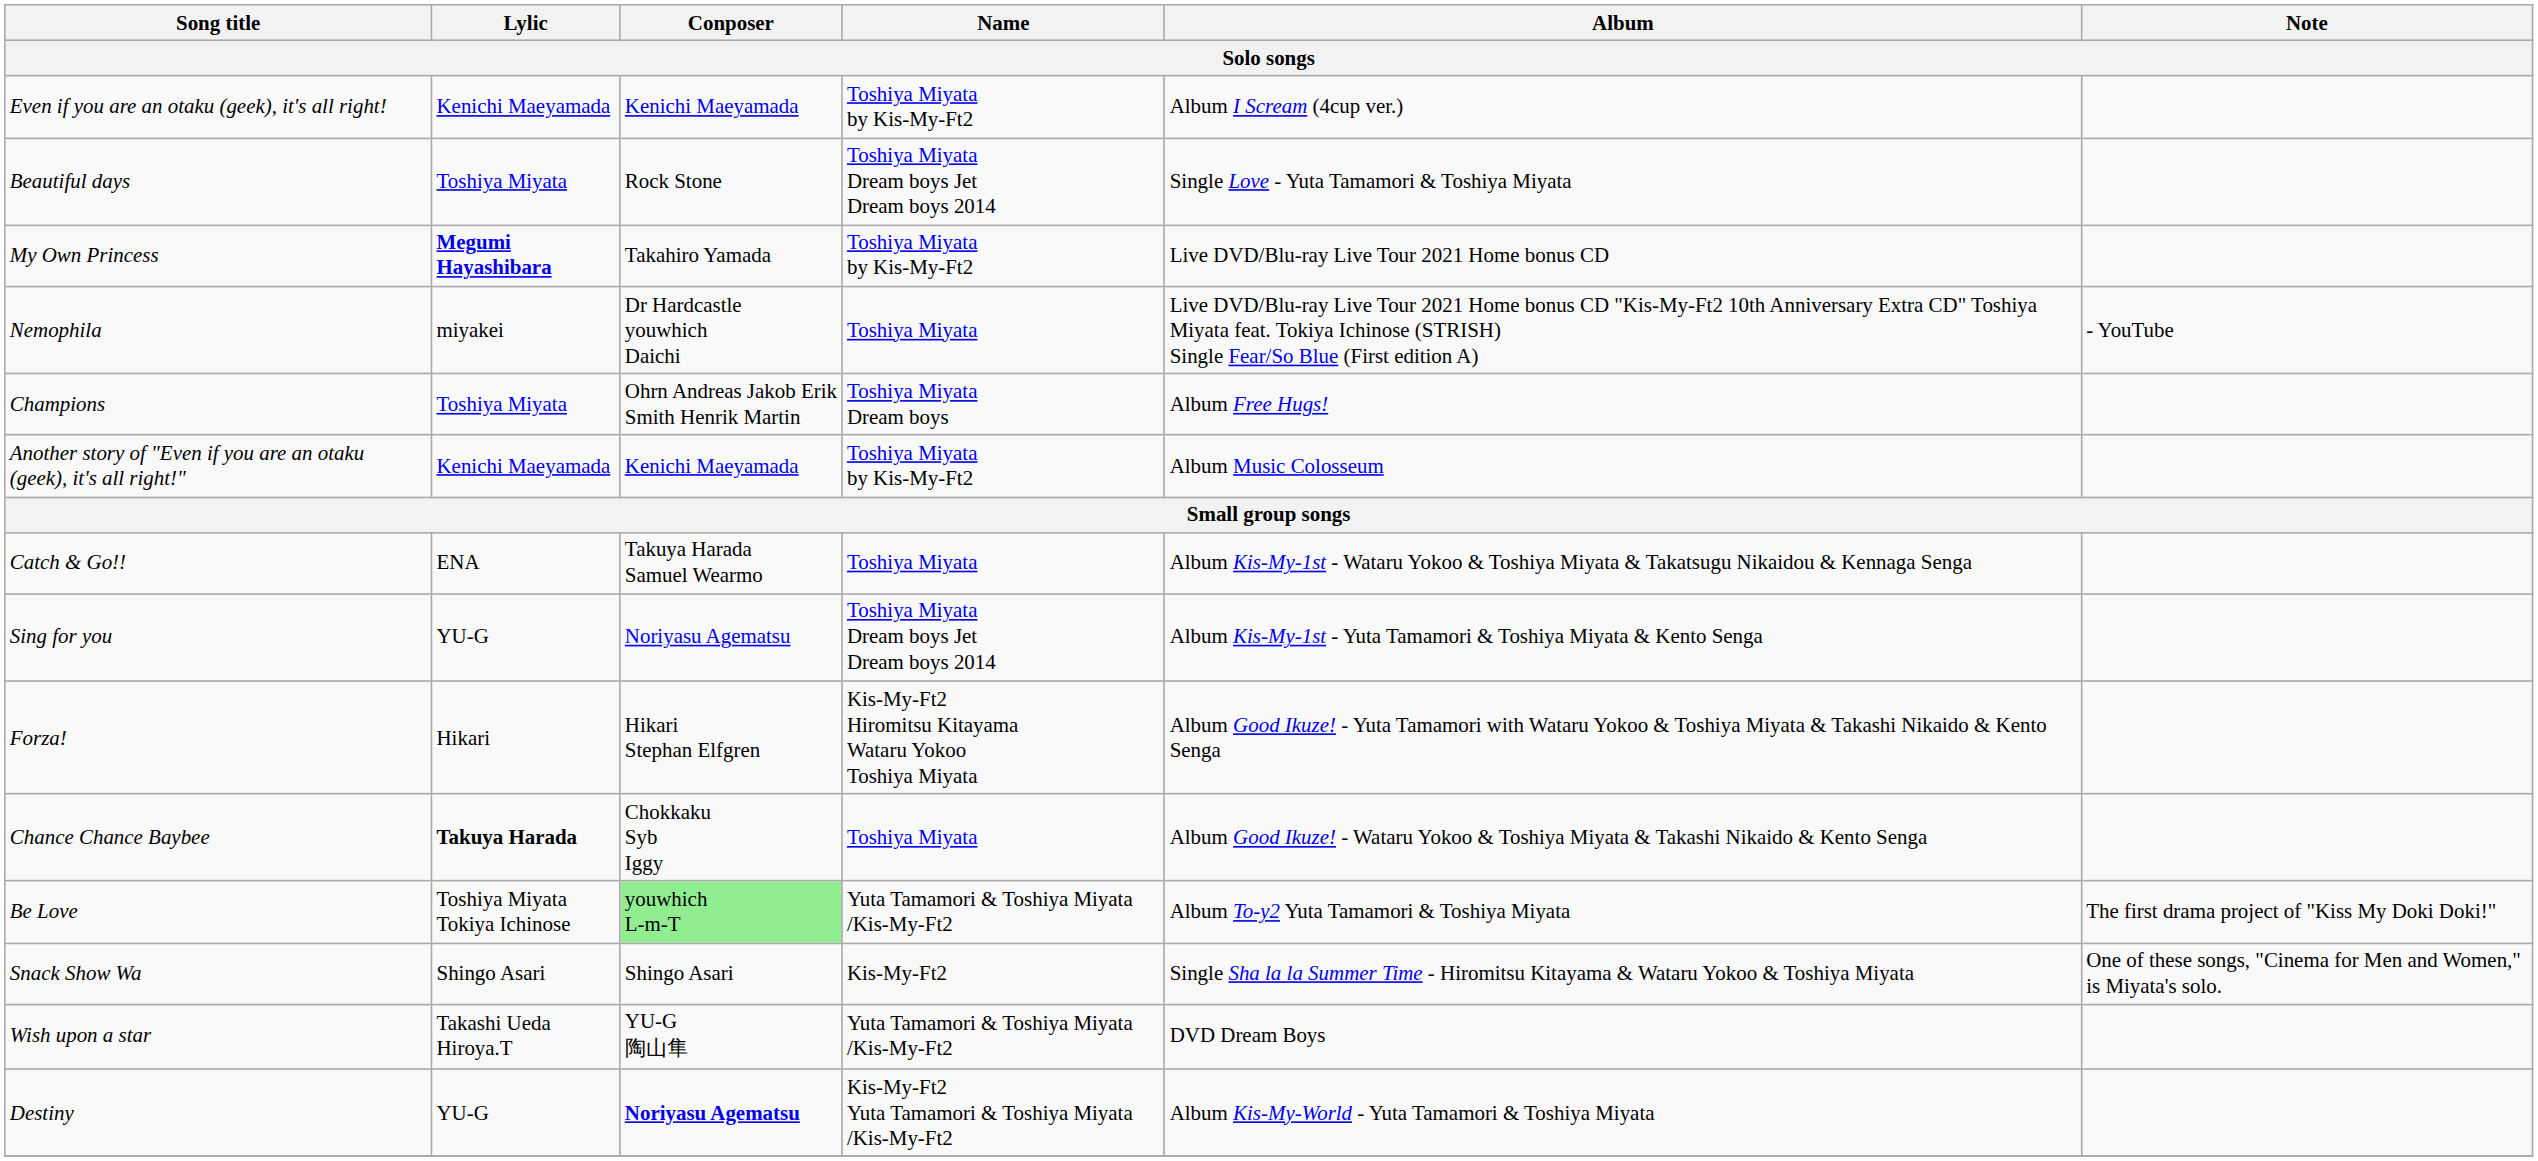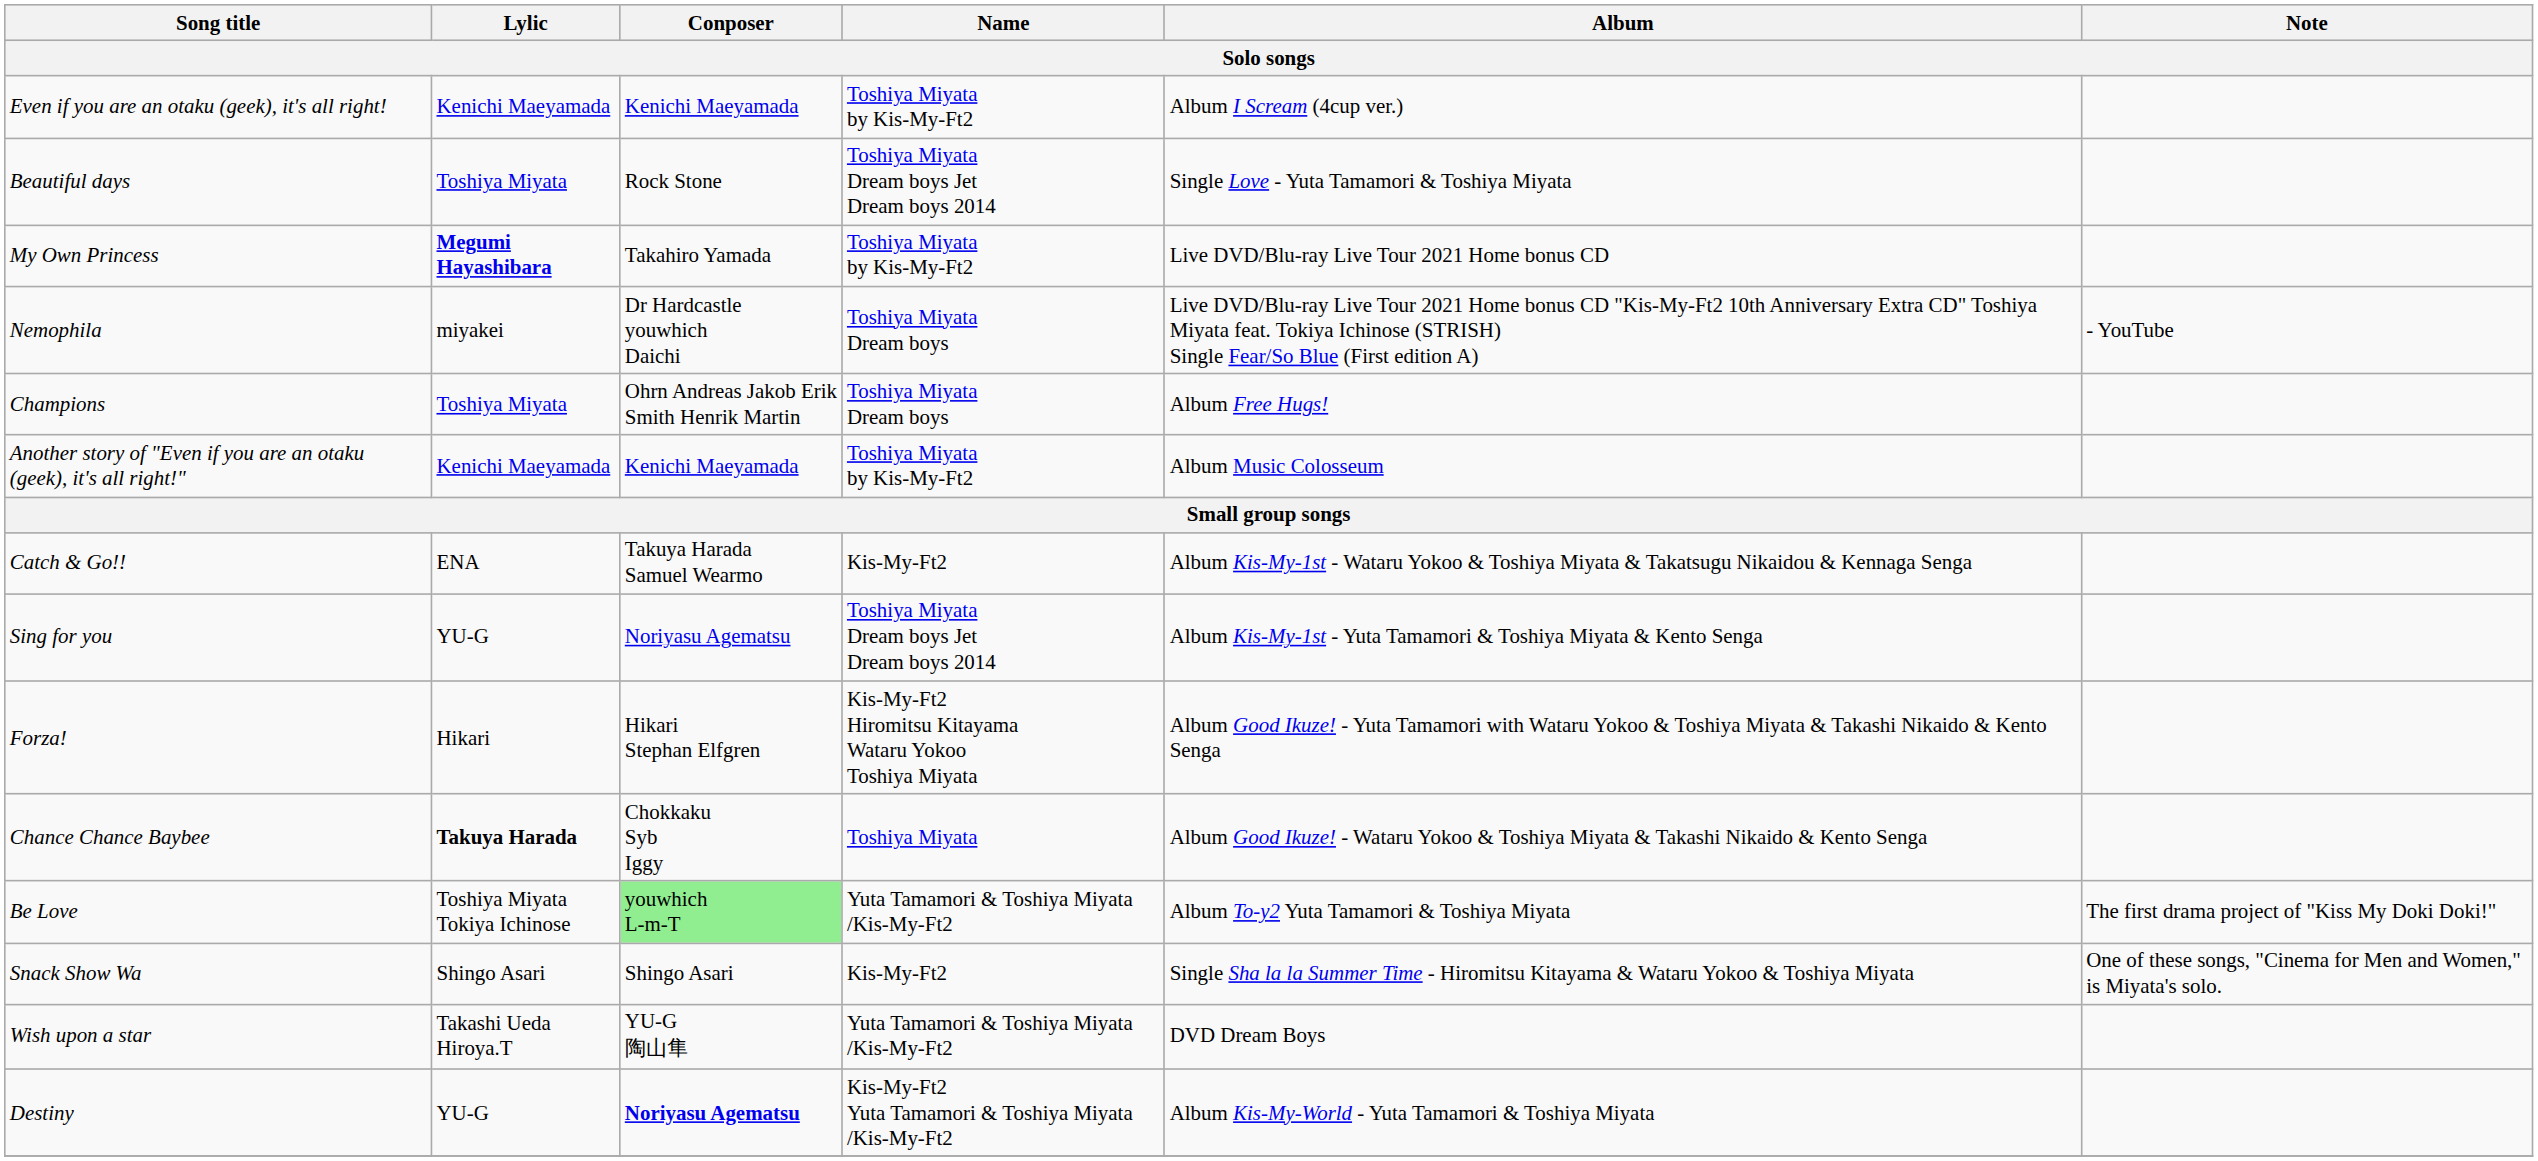 <table class="wikitable sortable" style="font-size:small">
 <tr>
 <th>Song title</th>
 <th>Lylic</th>
 <th>Conposer</th>
 <th>Name</th>
 <th>Album</th>
 <th>Note</th>
 </tr>
 <tr>
 <th colspan="7">Solo songs</th>
 </tr>
 <tr>
 <td><em>Even if you are an otaku (geek), it's all right!</em></td>
 <td><a href='#'>Kenichi Maeyamada</a></td>
 <td><a href='#'>Kenichi Maeyamada</a></td>
 <td><a href='#'>Toshiya Miyata</a><br>by Kis-My-Ft2</td>
 <td>Album <em><a href='#'>I Scream</a></em> (4cup ver.)</td>
 <td></td>
 </tr>
 <tr>
 <td><em>Beautiful days</em></td>
 <td><a href='#'>Toshiya Miyata</a></td>
 <td>Rock Stone</td>
 <td><a href='#'>Toshiya Miyata</a><br>Dream boys Jet<br>Dream boys 2014</td>
 <td>Single <em><a href='#'>Love</a></em> - Yuta Tamamori & Toshiya Miyata</td>
 <td></td>
 </tr>
 <tr>
 <td><em>My Own Princess</em></td>
 <td><strong><a href='#'>Megumi Hayashibara</a></strong></td>
 <td>Takahiro Yamada</td>
 <td><a href='#'>Toshiya Miyata</a><br>by Kis-My-Ft2</td>
 <td>Live DVD/Blu-ray Live Tour 2021 Home bonus CD</td>
 <td></td>
 </tr>
 <tr>
 <td><em>Nemophila</em></td>
 <td>miyakei</td>
 <td>Dr Hardcastle<br>youwhich<br>Daichi</td>
-<td><a href='#'>Toshiya Miyata</a></td>
+<td><a href='#'>Toshiya Miyata</a><br>Dream boys</td>
 <td>Live DVD/Blu-ray Live Tour 2021 Home bonus CD "Kis-My-Ft2 10th Anniversary Extra CD" Toshiya Miyata feat. Tokiya Ichinose (STRISH) <br>Single <a href='#'>Fear/So Blue</a> (First edition A)</td>
 <td> - YouTube</td>
 </tr>
 <tr>
 <td><em>Champions</em></td>
 <td><a href='#'>Toshiya Miyata</a></td>
 <td style="white-space:nowrap">Ohrn Andreas Jakob Erik<br>Smith Henrik Martin</td>
 <td><a href='#'>Toshiya Miyata</a><br>Dream boys</td>
 <td>Album <em><a href='#'>Free Hugs!</a></em></td>
 <td></td>
 </tr>
 <tr>
 <td><em>Another story of "Even if you are an otaku (geek), it's all right!"</em></td>
 <td><a href='#'>Kenichi Maeyamada</a></td>
 <td><a href='#'>Kenichi Maeyamada</a></td>
 <td><a href='#'>Toshiya Miyata</a><br>by Kis-My-Ft2</td>
 <td>Album <a href='#'>Music Colosseum</a></td>
 <td></td>
 </tr>
 <tr>
 <th colspan="7">Small group songs</th>
 </tr>
 <tr>
 <td><em>Catch & Go!!</em></td>
 <td>ENA</td>
 <td>Takuya Harada<br>Samuel Wearmo</td>
-<td><a href='#'>Toshiya Miyata</a></td>
+<td>Kis-My-Ft2</td>
 <td>Album <em><a href='#'>Kis-My-1st</a></em> - Wataru Yokoo & Toshiya Miyata & Takatsugu Nikaidou & Kennaga Senga</td>
 <td></td>
 </tr>
 <tr>
 <td><em>Sing for you</em></td>
 <td>YU-G</td>
 <td><a href='#'>Noriyasu Agematsu</a></td>
 <td><a href='#'>Toshiya Miyata</a><br>Dream boys Jet<br>Dream boys 2014</td>
 <td>Album <em><a href='#'>Kis-My-1st</a></em> - Yuta Tamamori & Toshiya Miyata & Kento Senga</td>
 <td></td>
 </tr>
 <tr>
 <td><em>Forza!</em></td>
 <td>Hikari</td>
 <td>Hikari<br>Stephan Elfgren</td>
 <td>Kis-My-Ft2<br>Hiromitsu Kitayama<br>Wataru Yokoo<br>Toshiya Miyata</td>
 <td>Album <em><a href='#'>Good Ikuze!</a></em> - Yuta Tamamori with Wataru Yokoo & Toshiya Miyata & Takashi Nikaido & Kento Senga</td>
 <td></td>
 </tr>
 <tr>
 <td><em>Chance Chance Baybee</em></td>
 <td><strong>Takuya Harada</strong></td>
 <td>Chokkaku<br>Syb<br>Iggy</td>
 <td><a href='#'>Toshiya Miyata</a></td>
 <td>Album <em><a href='#'>Good Ikuze!</a></em> - Wataru Yokoo & Toshiya Miyata & Takashi Nikaido & Kento Senga</td>
 <td></td>
 </tr>
 <tr>
 <td><em>Be Love</em></td>
 <td style="white-space:nowrap">Toshiya Miyata<br>Tokiya Ichinose</td>
 <td style="background: lightgreen;">youwhich<br>L-m-T</td>
 <td>Yuta Tamamori & Toshiya Miyata /Kis-My-Ft2</td>
 <td>Album <em><a href='#'>To-y2</a></em> Yuta Tamamori & Toshiya Miyata</td>
 <td>The first drama project of "Kiss My Doki Doki!" </td>
 </tr>
 <tr>
 <td><em>Snack Show Wa</em></td>
 <td>Shingo Asari</td>
 <td>Shingo Asari</td>
 <td>Kis-My-Ft2</td>
 <td>Single <em><a href='#'>Sha la la Summer Time</a></em> - Hiromitsu Kitayama & Wataru Yokoo & Toshiya Miyata</td>
 <td>One of these songs, "Cinema for Men and Women," is Miyata's solo.</td>
 </tr>
 <tr>
 <td><em>Wish upon a star</em></td>
 <td>Takashi Ueda<br>Hiroya.T</td>
 <td>YU-G<br>陶山隼</td>
 <td>Yuta Tamamori & Toshiya Miyata /Kis-My-Ft2</td>
 <td>DVD Dream Boys</td>
 <td></td>
 </tr>
 <tr>
 <td><em>Destiny</em></td>
 <td>YU-G</td>
 <td><strong><a href='#'>Noriyasu Agematsu</a></strong></td>
 <td>Kis-My-Ft2<br>Yuta Tamamori & Toshiya Miyata /Kis-My-Ft2</td>
 <td>Album <em><a href='#'>Kis-My-World</a></em> - Yuta Tamamori & Toshiya Miyata</td>
 <td></td>
 </tr>
 <tr>
 </tr>
 </table>
